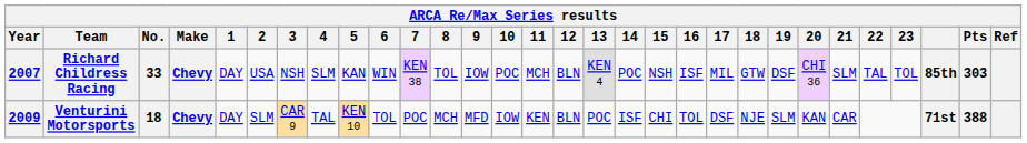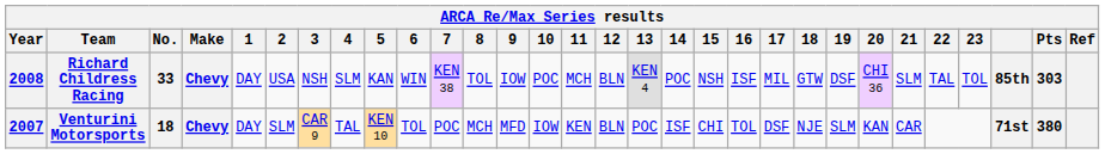 <table class="wikitable" style="text-align:center; font-size:75%">
 <tr>
 <th colspan=30><a href='#'>ARCA Re/Max Series</a> results</th>
 </tr>
 <tr>
 <th>Year</th>
 <th>Team</th>
 <th>No.</th>
 <th>Make</th>
 <th>1</th>
 <th>2</th>
 <th>3</th>
 <th>4</th>
 <th>5</th>
 <th>6</th>
 <th>7</th>
 <th>8</th>
 <th>9</th>
 <th>10</th>
 <th>11</th>
 <th>12</th>
 <th>13</th>
 <th>14</th>
 <th>15</th>
 <th>16</th>
 <th>17</th>
 <th>18</th>
 <th>19</th>
 <th>20</th>
 <th>21</th>
 <th>22</th>
 <th>23</th>
 <th></th>
 <th>Pts</th>
 <th>Ref</th>
 </tr>
 <tr>
-<th><a href='#'>2007</a></th>
+<th><a href='#'>2008</a></th>
 <th><a href='#'>Richard Childress Racing</a></th>
 <th>33</th>
 <th><a href='#'>Chevy</a></th>
 <td><a href='#'>DAY</a></td>
 <td><a href='#'>USA</a></td>
 <td><a href='#'>NSH</a></td>
 <td><a href='#'>SLM</a></td>
 <td><a href='#'>KAN</a></td>
 <td><a href='#'>WIN</a></td>
 <td style="background:#EFCFFF;"><a href='#'>KEN</a><br><small>38</small></td>
 <td><a href='#'>TOL</a></td>
 <td><a href='#'>IOW</a></td>
 <td><a href='#'>POC</a></td>
 <td><a href='#'>MCH</a></td>
 <td><a href='#'>BLN</a></td>
 <td style="background:#DFDFDF;"><a href='#'>KEN</a><br><small>4</small></td>
 <td><a href='#'>POC</a></td>
 <td><a href='#'>NSH</a></td>
 <td><a href='#'>ISF</a></td>
 <td><a href='#'>MIL</a></td>
 <td><a href='#'>GTW</a></td>
 <td><a href='#'>DSF</a></td>
 <td style="background:#EFCFFF;"><a href='#'>CHI</a><br><small>36</small></td>
 <td><a href='#'>SLM</a></td>
 <td><a href='#'>TAL</a></td>
 <td><a href='#'>TOL</a></td>
 <th>85th</th>
 <th>303</th>
 <th></th>
 </tr>
 <tr>
-<th><a href='#'>2009</a></th>
+<th><a href='#'>2007</a></th>
 <th><a href='#'>Venturini Motorsports</a></th>
 <th>18</th>
 <th><a href='#'>Chevy</a></th>
 <td><a href='#'>DAY</a></td>
 <td><a href='#'>SLM</a></td>
 <td style="background:#FFDF9F;"><a href='#'>CAR</a><br><small>9</small></td>
 <td><a href='#'>TAL</a></td>
 <td style="background:#FFDF9F;"><a href='#'>KEN</a><br><small>10</small></td>
 <td><a href='#'>TOL</a></td>
 <td><a href='#'>POC</a></td>
 <td><a href='#'>MCH</a></td>
 <td><a href='#'>MFD</a></td>
 <td><a href='#'>IOW</a></td>
 <td><a href='#'>KEN</a></td>
 <td><a href='#'>BLN</a></td>
 <td><a href='#'>POC</a></td>
 <td><a href='#'>ISF</a></td>
 <td><a href='#'>CHI</a></td>
 <td><a href='#'>TOL</a></td>
 <td><a href='#'>DSF</a></td>
 <td><a href='#'>NJE</a></td>
 <td><a href='#'>SLM</a></td>
 <td><a href='#'>KAN</a></td>
 <td><a href='#'>CAR</a></td>
 <td colspan=2></td>
 <th>71st</th>
-<th>388</th>
+<th>380</th>
 <th></th>
 </tr>
 </table>
